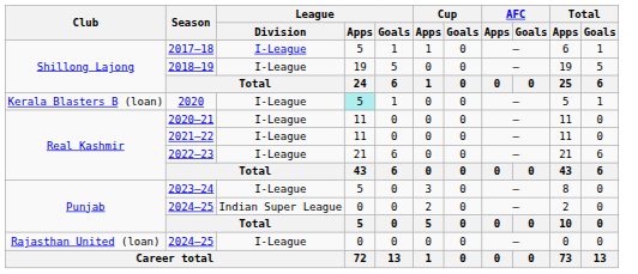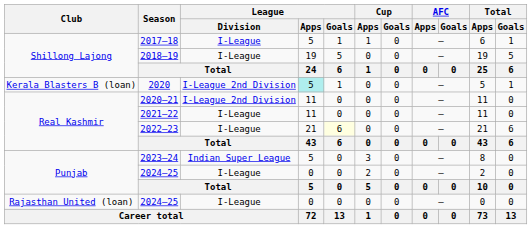 <table class="wikitable" style="text-align: center;">
 <tr>
 <th rowspan="2">Club</th>
 <th rowspan="2">Season</th>
 <th colspan="3">League</th>
 <th colspan="2">Cup</th>
 <th colspan="2"><a href='#'>AFC</a></th>
 <th colspan="2">Total</th>
 </tr>
 <tr>
 <th>Division</th>
 <th>Apps</th>
 <th>Goals</th>
 <th>Apps</th>
 <th>Goals</th>
 <th>Apps</th>
 <th>Goals</th>
 <th>Apps</th>
 <th>Goals</th>
 </tr>
 <tr>
 <td rowspan="3"><a href='#'>Shillong Lajong</a></td>
 <td><a href='#'>2017–18</a></td>
 <td><a href='#'>I-League</a></td>
 <td>5</td>
 <td>1</td>
 <td>1</td>
 <td>0</td>
 <td colspan="2">—</td>
 <td>6</td>
 <td>1</td>
 </tr>
 <tr>
 <td><a href='#'>2018–19</a></td>
 <td>I-League</td>
 <td>19</td>
 <td>5</td>
 <td>0</td>
 <td>0</td>
 <td colspan="2">—</td>
 <td>19</td>
 <td>5</td>
 </tr>
 <tr>
 <th colspan="2">Total</th>
 <th>24</th>
 <th>6</th>
 <th>1</th>
 <th>0</th>
 <th>0</th>
 <th>0</th>
 <th>25</th>
 <th>6</th>
 </tr>
 <tr>
 <td><a href='#'>Kerala Blasters B</a> (loan)</td>
 <td><a href='#'>2020</a></td>
-<td>I-League</td>
+<td><a href='#'>I-League 2nd Division</a></td>
 <td style="background: paleturquoise;">5</td>
 <td>1</td>
 <td>0</td>
 <td>0</td>
 <td colspan="2">—</td>
 <td>5</td>
 <td>1</td>
 </tr>
 <tr>
 <td rowspan="4"><a href='#'>Real Kashmir</a></td>
 <td><a href='#'>2020–21</a></td>
-<td>I-League</td>
+<td><a href='#'>I-League 2nd Division</a></td>
 <td>11</td>
 <td>0</td>
 <td>0</td>
 <td>0</td>
 <td colspan="2">—</td>
 <td>11</td>
 <td>0</td>
 </tr>
 <tr>
 <td><a href='#'>2021–22</a></td>
 <td>I-League</td>
 <td>11</td>
 <td>0</td>
 <td>0</td>
 <td>0</td>
 <td colspan="2">—</td>
 <td>11</td>
 <td>0</td>
 </tr>
 <tr>
 <td><a href='#'>2022–23</a></td>
 <td>I-League</td>
 <td>21</td>
-<td>6</td>
+<td style="background: lightyellow;">6</td>
 <td>0</td>
 <td>0</td>
 <td colspan="2">—</td>
 <td>21</td>
 <td>6</td>
 </tr>
 <tr>
 <th colspan="2">Total</th>
 <th>43</th>
 <th>6</th>
 <th>0</th>
 <th>0</th>
 <th>0</th>
 <th>0</th>
 <th>43</th>
 <th>6</th>
 </tr>
 <tr>
 <td rowspan="3"><a href='#'>Punjab</a></td>
 <td><a href='#'>2023–24</a></td>
-<td>I-League</td>
+<td><a href='#'>Indian Super League</a></td>
 <td>5</td>
 <td>0</td>
 <td>3</td>
 <td>0</td>
 <td colspan="2">—</td>
 <td>8</td>
 <td>0</td>
 </tr>
 <tr>
 <td><a href='#'>2024–25</a></td>
-<td>Indian Super League</td>
+<td>I-League</td>
 <td>0</td>
 <td>0</td>
 <td>2</td>
 <td>0</td>
 <td colspan="2">—</td>
 <td>2</td>
 <td>0</td>
 </tr>
 <tr>
 <th colspan="2">Total</th>
 <th>5</th>
 <th>0</th>
 <th>5</th>
 <th>0</th>
 <th>0</th>
 <th>0</th>
 <th>10</th>
 <th>0</th>
 </tr>
 <tr>
 <td><a href='#'>Rajasthan United</a> (loan)</td>
 <td><a href='#'>2024–25</a></td>
 <td>I-League</td>
 <td>0</td>
 <td>0</td>
 <td>0</td>
 <td>0</td>
 <td colspan="2">—</td>
 <td>0</td>
 <td>0</td>
 </tr>
 <tr>
 <th colspan="3">Career total</th>
 <th>72</th>
 <th>13</th>
 <th>1</th>
 <th>0</th>
 <th>0</th>
 <th>0</th>
 <th>73</th>
 <th>13</th>
 </tr>
 </table>
